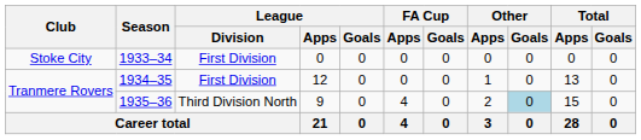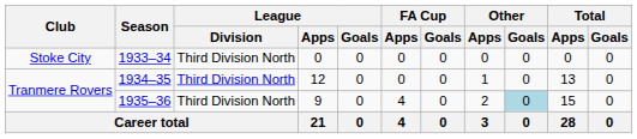 <table class="wikitable" style="text-align: center;">
 <tr>
 <th rowspan="2">Club</th>
 <th rowspan="2">Season</th>
 <th colspan="3">League</th>
 <th colspan="2">FA Cup</th>
 <th colspan="2">Other</th>
 <th colspan="2">Total</th>
 </tr>
 <tr>
 <th>Division</th>
 <th>Apps</th>
 <th>Goals</th>
 <th>Apps</th>
 <th>Goals</th>
 <th>Apps</th>
 <th>Goals</th>
 <th>Apps</th>
 <th>Goals</th>
 </tr>
 <tr>
 <td><a href='#'>Stoke City</a></td>
 <td><a href='#'>1933–34</a></td>
-<td><a href='#'>First Division</a></td>
+<td>Third Division North</td>
 <td>0</td>
 <td>0</td>
 <td>0</td>
 <td>0</td>
 <td>0</td>
 <td>0</td>
 <td>0</td>
 <td>0</td>
 </tr>
 <tr>
 <td rowspan=2><a href='#'>Tranmere Rovers</a></td>
 <td><a href='#'>1934–35</a></td>
-<td><a href='#'>First Division</a></td>
+<td><a href='#'>Third Division North</a></td>
 <td>12</td>
 <td>0</td>
 <td>0</td>
 <td>0</td>
 <td>1</td>
 <td>0</td>
 <td>13</td>
 <td>0</td>
 </tr>
 <tr>
 <td><a href='#'>1935–36</a></td>
 <td>Third Division North</td>
 <td>9</td>
 <td>0</td>
 <td>4</td>
 <td>0</td>
 <td>2</td>
 <td style="background: lightblue;">0</td>
 <td>15</td>
 <td>0</td>
 </tr>
 <tr>
 <th colspan="3">Career total</th>
 <th>21</th>
 <th>0</th>
 <th>4</th>
 <th>0</th>
 <th>3</th>
 <th>0</th>
 <th>28</th>
 <th>0</th>
 </tr>
 </table>
